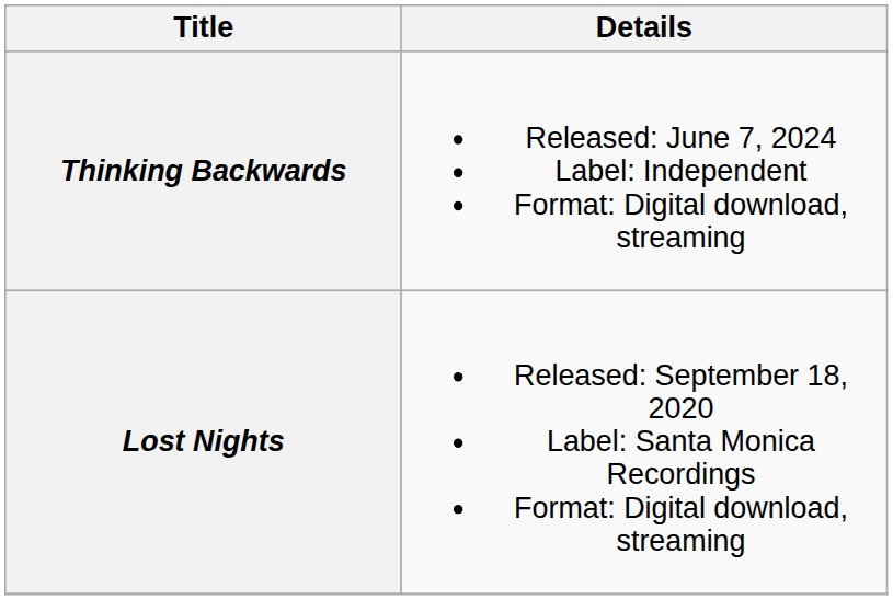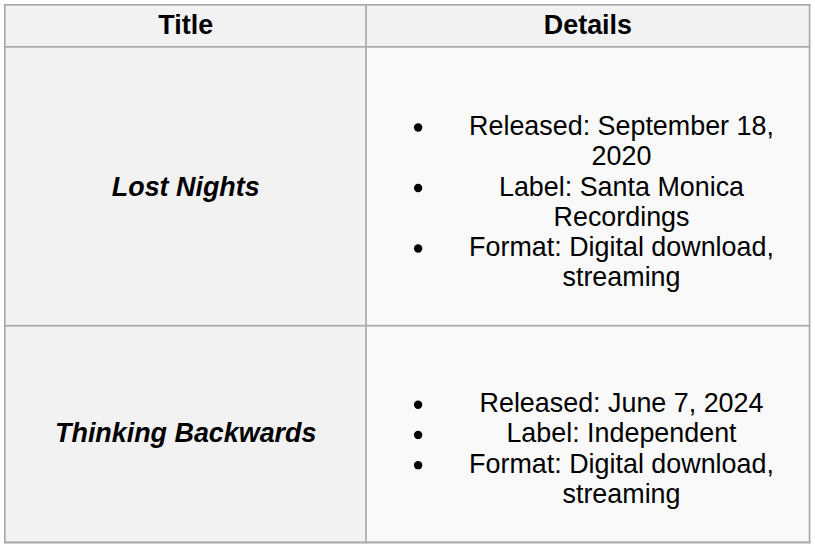 <table class="wikitable plainrowheaders" style="text-align:center;">
 <tr>
 <th scope="col" style="width:13em;">Title</th>
 <th scope="col" style="width:16em;">Details</th>
 </tr>
 <tr>
+<th scope="row"><em>Lost Nights</em></th>
+<td><br><ul><li>Released: September 18, 2020</li><li>Label: Santa Monica Recordings</li><li>Format: Digital download, streaming</li></ul></td>
+</tr>
+<tr>
 <th scope="row"><em>Thinking Backwards</em></th>
 <td><br><ul><li>Released: June 7, 2024</li><li>Label: Independent</li><li>Format: Digital download, streaming</li></ul></td>
 </tr>
 <tr>
-<th scope="row"><em>Lost Nights</em></th>
-<td><br><ul><li>Released: September 18, 2020</li><li>Label: Santa Monica Recordings</li><li>Format: Digital download, streaming</li></ul></td>
-</tr>
-<tr>
 </tr>
 </table>
